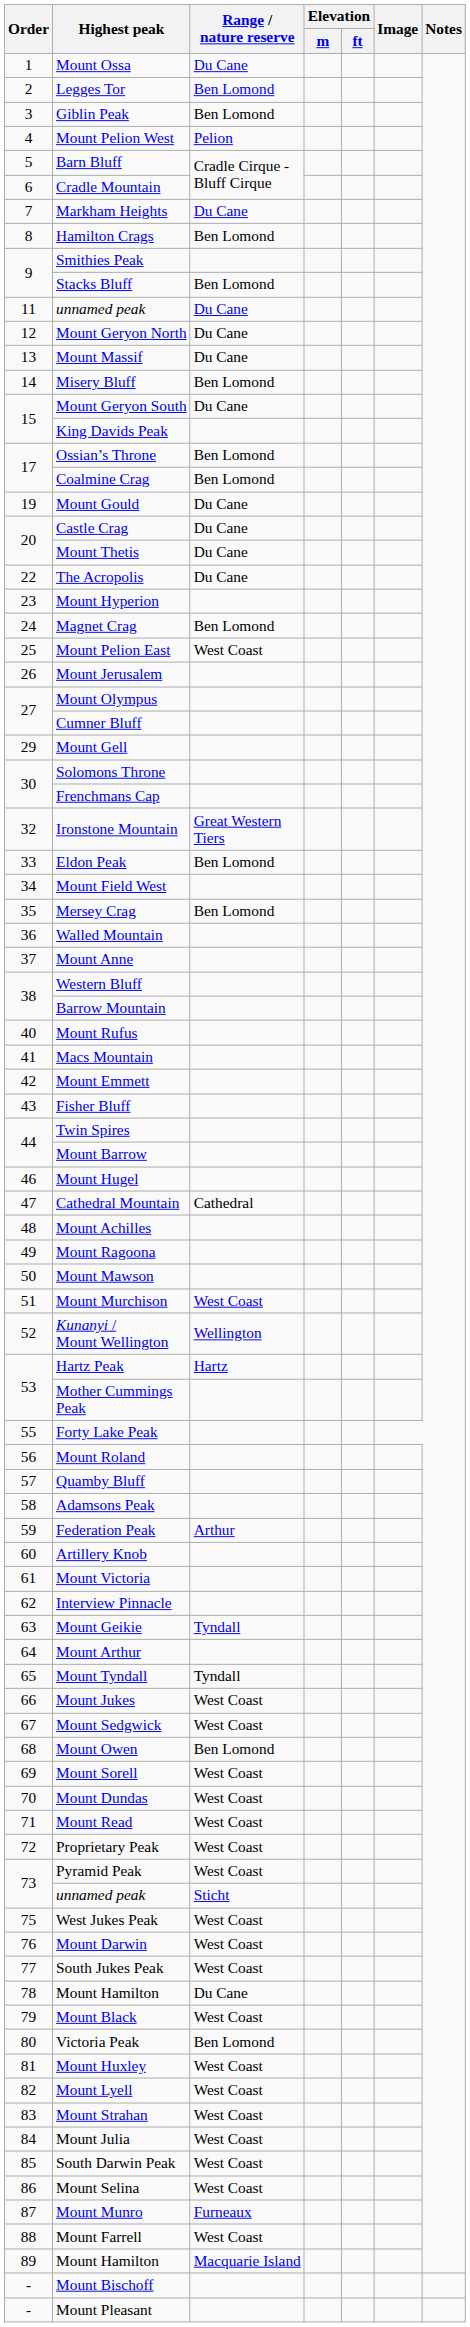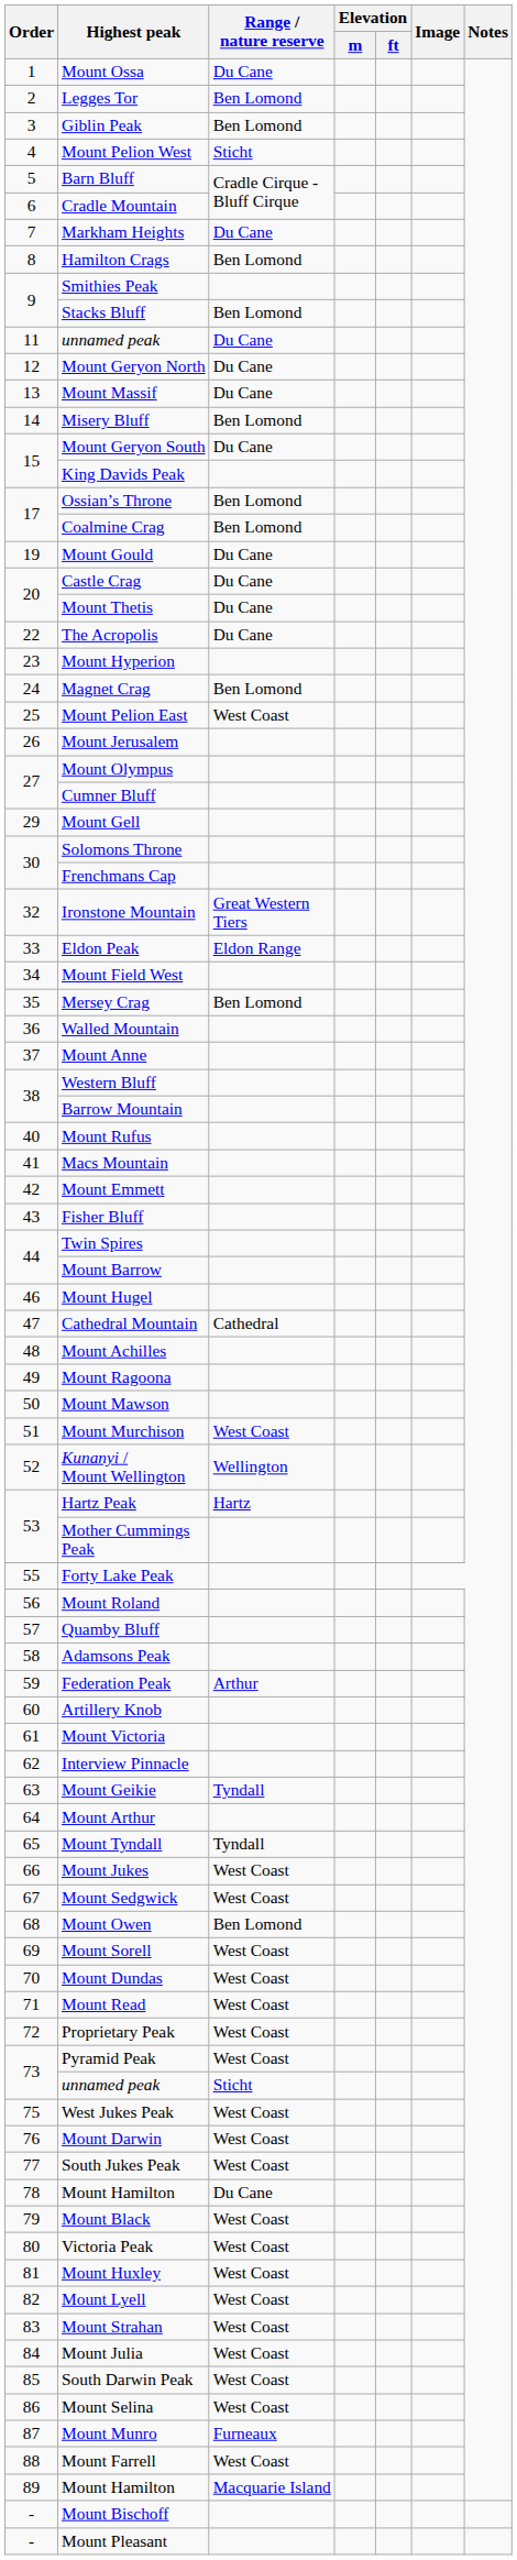 <table class="wikitable sortable sticky-header-multi sort-under">
 <tr>
 <th scope="col" rowspan=2>Order</th>
 <th scope="col" rowspan=2>Highest peak</th>
 <th scope="col" rowspan=2><a href='#'>Range</a> /<br><a href='#'>nature reserve</a></th>
 <th scope="col" colspan=2>Elevation </th>
 <th scope="col" rowspan=2>Image</th>
 <th scope="col" rowspan=2>Notes</th>
 </tr>
 <tr>
 <th scope="col"><a href='#'>m</a></th>
 <th scope="col"><a href='#'>ft</a></th>
 </tr>
 <tr>
 <td align=center>1</td>
 <td><a href='#'>Mount Ossa</a></td>
 <td><a href='#'>Du Cane</a></td>
 <td></td>
 <td></td>
 <td></td>
 </tr>
 <tr>
 <td align=center>2</td>
 <td><a href='#'>Legges Tor</a></td>
 <td><a href='#'>Ben Lomond</a></td>
 <td></td>
 <td></td>
 <td></td>
 </tr>
 <tr>
 <td align=center>3</td>
 <td><a href='#'>Giblin Peak</a></td>
 <td>Ben Lomond</td>
 <td></td>
 <td></td>
 <td></td>
 </tr>
 <tr>
 <td align=center>4</td>
 <td><a href='#'>Mount Pelion West</a></td>
-<td><a href='#'>Pelion</a></td>
+<td><a href='#'>Sticht</a></td>
 <td></td>
 <td></td>
 <td></td>
 </tr>
 <tr>
 <td align=center>5</td>
 <td><a href='#'>Barn Bluff</a></td>
 <td rowspan=2>Cradle Cirque -<br>Bluff Cirque</td>
 <td></td>
 <td></td>
 <td></td>
 </tr>
 <tr>
 <td align=center>6</td>
 <td><a href='#'>Cradle Mountain</a></td>
 <td></td>
 <td></td>
 <td></td>
 </tr>
 <tr>
 <td align=center>7</td>
 <td><a href='#'>Markham Heights</a></td>
 <td><a href='#'>Du Cane</a></td>
 <td></td>
 <td></td>
 <td></td>
 </tr>
 <tr>
 <td align=center>8</td>
 <td><a href='#'>Hamilton Crags</a></td>
 <td>Ben Lomond</td>
 <td></td>
 <td></td>
 <td></td>
 </tr>
 <tr>
 <td rowspan="2" style="text-align:center;">9</td>
 <td><a href='#'>Smithies Peak</a></td>
 <td></td>
 <td></td>
 <td></td>
 <td></td>
 </tr>
 <tr>
 <td><a href='#'>Stacks Bluff</a></td>
 <td>Ben Lomond</td>
 <td></td>
 <td></td>
 <td></td>
 </tr>
 <tr>
 <td align=center>11</td>
 <td><em>unnamed peak</em></td>
 <td><a href='#'>Du Cane</a></td>
 <td></td>
 <td></td>
 <td></td>
 </tr>
 <tr>
 <td align=center>12</td>
 <td><a href='#'>Mount Geryon North</a></td>
 <td>Du Cane</td>
 <td></td>
 <td></td>
 <td></td>
 </tr>
 <tr>
 <td align=center>13</td>
 <td><a href='#'>Mount Massif</a></td>
 <td>Du Cane</td>
 <td></td>
 <td></td>
 <td></td>
 </tr>
 <tr>
 <td align=center>14</td>
 <td><a href='#'>Misery Bluff</a></td>
 <td>Ben Lomond</td>
 <td></td>
 <td></td>
 <td></td>
 </tr>
 <tr>
 <td rowspan="2" style="text-align:center;">15</td>
 <td><a href='#'>Mount Geryon South</a></td>
 <td>Du Cane</td>
 <td></td>
 <td></td>
 <td></td>
 </tr>
 <tr>
 <td><a href='#'>King Davids Peak</a></td>
 <td></td>
 <td></td>
 <td></td>
 <td></td>
 </tr>
 <tr>
 <td rowspan="2" style="text-align:center;">17</td>
 <td><a href='#'>Ossian’s Throne</a></td>
 <td>Ben Lomond</td>
 <td></td>
 <td></td>
 <td></td>
 </tr>
 <tr>
 <td><a href='#'>Coalmine Crag</a></td>
 <td>Ben Lomond</td>
 <td></td>
 <td></td>
 <td></td>
 </tr>
 <tr>
 <td align=center>19</td>
 <td><a href='#'>Mount Gould</a></td>
 <td>Du Cane</td>
 <td></td>
 <td></td>
 <td></td>
 </tr>
 <tr>
 <td rowspan="2" style="text-align:center;">20</td>
 <td><a href='#'>Castle Crag</a></td>
 <td>Du Cane</td>
 <td></td>
 <td></td>
 <td></td>
 </tr>
 <tr>
 <td><a href='#'>Mount Thetis</a></td>
 <td>Du Cane</td>
 <td></td>
 <td></td>
 <td></td>
 </tr>
 <tr>
 <td align=center>22</td>
 <td><a href='#'>The Acropolis</a></td>
 <td>Du Cane</td>
 <td></td>
 <td></td>
 <td></td>
 </tr>
 <tr>
 <td align=center>23</td>
 <td><a href='#'>Mount Hyperion</a></td>
 <td></td>
 <td></td>
 <td></td>
 <td></td>
 </tr>
 <tr>
 <td align=center>24</td>
 <td><a href='#'>Magnet Crag</a></td>
 <td>Ben Lomond</td>
 <td></td>
 <td></td>
 <td></td>
 </tr>
 <tr>
 <td align=center>25</td>
 <td><a href='#'>Mount Pelion East</a></td>
 <td>West Coast</td>
 <td></td>
 <td></td>
 <td></td>
 </tr>
 <tr>
 <td align=center>26</td>
 <td><a href='#'>Mount Jerusalem</a></td>
 <td></td>
 <td></td>
 <td></td>
 <td></td>
 </tr>
 <tr>
 <td rowspan="2" style="text-align:center;">27</td>
 <td><a href='#'>Mount Olympus</a></td>
 <td></td>
 <td></td>
 <td></td>
 <td></td>
 </tr>
 <tr>
 <td><a href='#'>Cumner Bluff</a></td>
 <td></td>
 <td></td>
 <td></td>
 <td></td>
 </tr>
 <tr>
 <td align=center>29</td>
 <td><a href='#'>Mount Gell</a></td>
 <td></td>
 <td></td>
 <td></td>
 <td></td>
 </tr>
 <tr>
 <td rowspan="2" style="text-align:center;">30</td>
 <td><a href='#'>Solomons Throne</a></td>
 <td></td>
 <td></td>
 <td></td>
 <td></td>
 </tr>
 <tr>
 <td><a href='#'>Frenchmans Cap</a></td>
 <td></td>
 <td></td>
 <td></td>
 <td></td>
 </tr>
 <tr>
 <td align=center>32</td>
 <td><a href='#'>Ironstone Mountain</a></td>
 <td><a href='#'>Great Western<br>Tiers</a></td>
 <td></td>
 <td></td>
 <td></td>
 </tr>
 <tr>
 <td align=center>33</td>
 <td><a href='#'>Eldon Peak</a></td>
-<td>Ben Lomond</td>
+<td><a href='#'>Eldon Range</a></td>
 <td></td>
 <td></td>
 <td></td>
 </tr>
 <tr>
 <td align=center>34</td>
 <td><a href='#'>Mount Field West</a></td>
 <td></td>
 <td></td>
 <td></td>
 <td></td>
 </tr>
 <tr>
 <td align=center>35</td>
 <td><a href='#'>Mersey Crag</a></td>
 <td>Ben Lomond</td>
 <td></td>
 <td></td>
 <td></td>
 </tr>
 <tr>
 <td align=center>36</td>
 <td><a href='#'>Walled Mountain</a></td>
 <td></td>
 <td></td>
 <td></td>
 <td></td>
 </tr>
 <tr>
 <td align=center>37</td>
 <td><a href='#'>Mount Anne</a></td>
 <td></td>
 <td></td>
 <td></td>
 <td></td>
 </tr>
 <tr>
 <td rowspan="2" style="text-align:center;">38</td>
 <td><a href='#'>Western Bluff</a></td>
 <td></td>
 <td></td>
 <td></td>
 <td></td>
 </tr>
 <tr>
 <td><a href='#'>Barrow Mountain</a></td>
 <td></td>
 <td></td>
 <td></td>
 <td></td>
 </tr>
 <tr>
 <td align=center>40</td>
 <td><a href='#'>Mount Rufus</a></td>
 <td></td>
 <td></td>
 <td></td>
 <td></td>
 </tr>
 <tr>
 <td align=center>41</td>
 <td><a href='#'>Macs Mountain</a></td>
 <td></td>
 <td></td>
 <td></td>
 <td></td>
 </tr>
 <tr>
 <td align=center>42</td>
 <td><a href='#'>Mount Emmett</a></td>
 <td></td>
 <td></td>
 <td></td>
 <td></td>
 </tr>
 <tr>
 <td align=center>43</td>
 <td><a href='#'>Fisher Bluff</a></td>
 <td></td>
 <td></td>
 <td></td>
 <td></td>
 </tr>
 <tr>
 <td rowspan="2" style="text-align:center;">44</td>
 <td><a href='#'>Twin Spires</a></td>
 <td></td>
 <td></td>
 <td></td>
 <td></td>
 </tr>
 <tr>
 <td><a href='#'>Mount Barrow</a></td>
 <td></td>
 <td></td>
 <td></td>
 <td></td>
 </tr>
 <tr>
 <td align=center>46</td>
 <td><a href='#'>Mount Hugel</a></td>
 <td></td>
 <td></td>
 <td></td>
 <td></td>
 </tr>
 <tr>
 <td align=center>47</td>
 <td><a href='#'>Cathedral Mountain</a></td>
 <td>Cathedral</td>
 <td></td>
 <td></td>
 <td></td>
 </tr>
 <tr>
 <td align=center>48</td>
 <td><a href='#'>Mount Achilles</a></td>
 <td></td>
 <td></td>
 <td></td>
 <td></td>
 </tr>
 <tr>
 <td align=center>49</td>
 <td><a href='#'>Mount Ragoona</a></td>
 <td></td>
 <td></td>
 <td></td>
 <td></td>
 </tr>
 <tr>
 <td align=center>50</td>
 <td><a href='#'>Mount Mawson</a></td>
 <td></td>
 <td></td>
 <td></td>
 <td></td>
 </tr>
 <tr>
 <td align=center>51</td>
 <td><a href='#'>Mount Murchison</a></td>
 <td><a href='#'>West Coast</a></td>
 <td></td>
 <td></td>
 <td></td>
 </tr>
 <tr>
 <td align=center>52</td>
 <td><a href='#'><em>Kunanyi</em> /<br>Mount Wellington</a></td>
 <td><a href='#'>Wellington</a></td>
 <td></td>
 <td></td>
 <td></td>
 </tr>
 <tr>
 <td rowspan="2" style="text-align:center;">53</td>
 <td><a href='#'>Hartz Peak</a></td>
 <td><a href='#'>Hartz</a></td>
 <td></td>
 <td></td>
 <td></td>
 </tr>
 <tr>
 <td><a href='#'>Mother Cummings<br>Peak</a></td>
 <td></td>
 <td></td>
 <td></td>
 <td></td>
 </tr>
 <tr>
 <td align=center>55</td>
 <td><a href='#'>Forty Lake Peak</a></td>
 <td></td>
 <td></td>
 <td></td>
 </tr>
 <tr>
 <td align=center>56</td>
 <td><a href='#'>Mount Roland</a></td>
 <td></td>
 <td></td>
 <td></td>
 <td></td>
 </tr>
 <tr>
 <td align=center>57</td>
 <td><a href='#'>Quamby Bluff</a></td>
 <td></td>
 <td></td>
 <td></td>
 <td></td>
 </tr>
 <tr>
 <td align=center>58</td>
 <td><a href='#'>Adamsons Peak</a></td>
 <td></td>
 <td></td>
 <td></td>
 <td></td>
 </tr>
 <tr>
 <td align=center>59</td>
 <td><a href='#'>Federation Peak</a></td>
 <td><a href='#'>Arthur</a></td>
 <td></td>
 <td></td>
 <td></td>
 </tr>
 <tr>
 <td align=center>60</td>
 <td><a href='#'>Artillery Knob</a></td>
 <td></td>
 <td></td>
 <td></td>
 <td></td>
 </tr>
 <tr>
 <td align=center>61</td>
 <td><a href='#'>Mount Victoria</a></td>
 <td></td>
 <td></td>
 <td></td>
 <td></td>
 </tr>
 <tr>
 <td align=center>62</td>
 <td><a href='#'>Interview Pinnacle</a></td>
 <td></td>
 <td></td>
 <td></td>
 <td></td>
 </tr>
 <tr>
 <td align=center>63</td>
 <td><a href='#'>Mount Geikie</a></td>
 <td><a href='#'>Tyndall</a></td>
 <td></td>
 <td></td>
 <td></td>
 </tr>
 <tr>
 <td align=center>64</td>
 <td><a href='#'>Mount Arthur</a></td>
 <td></td>
 <td></td>
 <td></td>
 <td></td>
 </tr>
 <tr>
 <td align=center>65</td>
 <td><a href='#'>Mount Tyndall</a></td>
 <td>Tyndall</td>
 <td></td>
 <td></td>
 <td></td>
 </tr>
 <tr>
 <td align=center>66</td>
 <td><a href='#'>Mount Jukes</a></td>
 <td>West Coast</td>
 <td></td>
 <td></td>
 <td></td>
 </tr>
 <tr>
 <td align=center>67</td>
 <td><a href='#'>Mount Sedgwick</a></td>
 <td>West Coast</td>
 <td></td>
 <td></td>
 <td></td>
 </tr>
 <tr>
 <td align=center>68</td>
 <td><a href='#'>Mount Owen</a></td>
 <td>Ben Lomond</td>
 <td></td>
 <td></td>
 <td></td>
 </tr>
 <tr>
 <td align=center>69</td>
 <td><a href='#'>Mount Sorell</a></td>
 <td>West Coast</td>
 <td></td>
 <td></td>
 <td></td>
 </tr>
 <tr>
 <td align=center>70</td>
 <td><a href='#'>Mount Dundas</a></td>
 <td>West Coast</td>
 <td></td>
 <td></td>
 <td></td>
 </tr>
 <tr>
 <td align=center>71</td>
 <td><a href='#'>Mount Read</a></td>
 <td>West Coast</td>
 <td></td>
 <td></td>
 <td></td>
 </tr>
 <tr>
 <td align=center>72</td>
 <td>Proprietary Peak</td>
 <td>West Coast</td>
 <td></td>
 <td></td>
 <td></td>
 </tr>
 <tr>
 <td rowspan="2" style="text-align:center;">73</td>
 <td>Pyramid Peak</td>
 <td>West Coast</td>
 <td></td>
 <td></td>
 <td></td>
 </tr>
 <tr>
 <td><em>unnamed peak</em></td>
 <td><a href='#'>Sticht</a></td>
 <td></td>
 <td></td>
 <td></td>
 </tr>
 <tr>
 <td align=center>75</td>
 <td>West Jukes Peak</td>
 <td>West Coast</td>
 <td></td>
 <td></td>
 <td></td>
 </tr>
 <tr>
 <td align=center>76</td>
 <td><a href='#'>Mount Darwin</a></td>
 <td>West Coast</td>
 <td></td>
 <td></td>
 <td></td>
 </tr>
 <tr>
 <td align=center>77</td>
 <td>South Jukes Peak</td>
 <td>West Coast</td>
 <td></td>
 <td></td>
 <td></td>
 </tr>
 <tr>
 <td align=center>78</td>
 <td>Mount Hamilton</td>
 <td>Du Cane</td>
 <td></td>
 <td></td>
 <td></td>
 </tr>
 <tr>
 <td align=center>79</td>
 <td><a href='#'>Mount Black</a></td>
 <td>West Coast</td>
 <td></td>
 <td></td>
 <td></td>
 </tr>
 <tr>
 <td align=center>80</td>
 <td>Victoria Peak</td>
-<td>Ben Lomond</td>
+<td>West Coast</td>
 <td></td>
 <td></td>
 <td></td>
 </tr>
 <tr>
 <td align=center>81</td>
 <td><a href='#'>Mount Huxley</a></td>
 <td>West Coast</td>
 <td></td>
 <td></td>
 <td></td>
 </tr>
 <tr>
 <td align=center>82</td>
 <td><a href='#'>Mount Lyell</a></td>
 <td>West Coast</td>
 <td></td>
 <td></td>
 <td></td>
 </tr>
 <tr>
 <td align=center>83</td>
 <td><a href='#'>Mount Strahan</a></td>
 <td>West Coast</td>
 <td></td>
 <td></td>
 <td></td>
 </tr>
 <tr>
 <td align=center>84</td>
 <td>Mount Julia</td>
 <td>West Coast</td>
 <td></td>
 <td></td>
 <td></td>
 </tr>
 <tr>
 <td align=center>85</td>
 <td>South Darwin Peak</td>
 <td>West Coast</td>
 <td></td>
 <td></td>
 <td></td>
 </tr>
 <tr>
 <td align=center>86</td>
 <td>Mount Selina</td>
 <td>West Coast</td>
 <td></td>
 <td></td>
 <td></td>
 </tr>
 <tr>
 <td align=center>87</td>
 <td><a href='#'>Mount Munro</a></td>
 <td><a href='#'>Furneaux</a></td>
 <td></td>
 <td></td>
 <td></td>
 </tr>
 <tr>
 <td align=center>88</td>
 <td>Mount Farrell</td>
 <td>West Coast</td>
 <td></td>
 <td></td>
 <td></td>
 </tr>
 <tr>
 <td align=center>89</td>
 <td>Mount Hamilton</td>
 <td><a href='#'>Macquarie Island</a></td>
 <td></td>
 <td></td>
 <td></td>
 </tr>
 <tr>
 <td align=center>-</td>
 <td><a href='#'>Mount Bischoff</a></td>
 <td></td>
 <td></td>
 <td></td>
 <td></td>
 <td></td>
 </tr>
 <tr>
 <td align=center>-</td>
 <td>Mount Pleasant</td>
 <td></td>
 <td></td>
 <td></td>
 <td></td>
 <td></td>
 </tr>
 </table>
